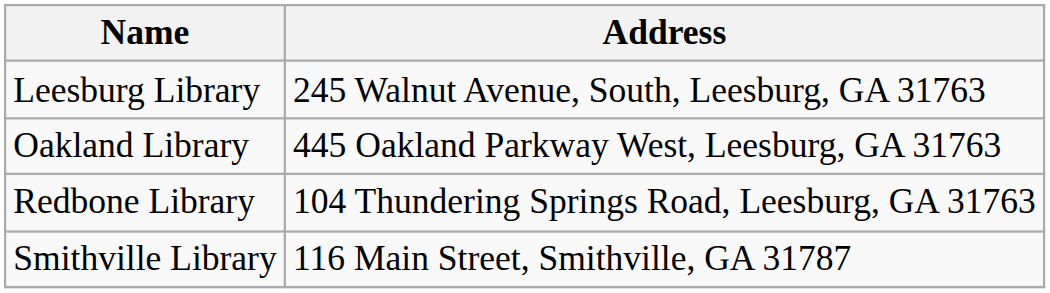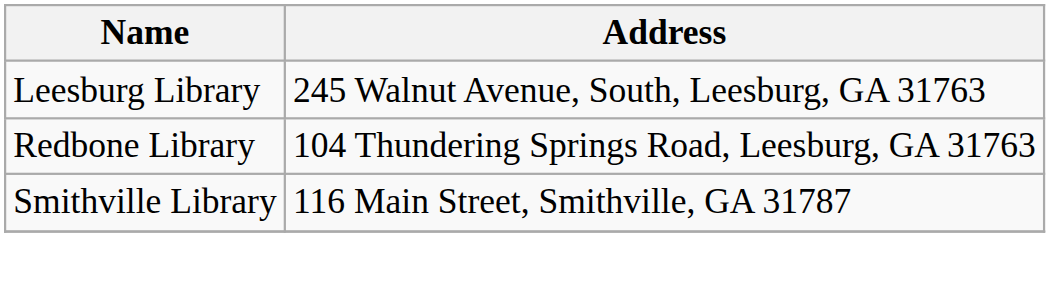 <table class="wikitable">
 <tr>
 <th>Name</th>
 <th>Address</th>
 </tr>
 <tr>
 <td>Leesburg Library</td>
 <td>245 Walnut Avenue, South, Leesburg, GA 31763</td>
-</tr>
-<tr>
-<td>Oakland Library</td>
-<td>445 Oakland Parkway West, Leesburg, GA 31763</td>
 </tr>
 <tr>
 <td>Redbone Library</td>
 <td>104 Thundering Springs Road, Leesburg, GA 31763</td>
 </tr>
 <tr>
 <td>Smithville Library</td>
 <td>116 Main Street, Smithville, GA 31787</td>
 </tr>
 <tr>
 </tr>
 </table>
